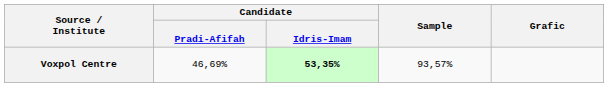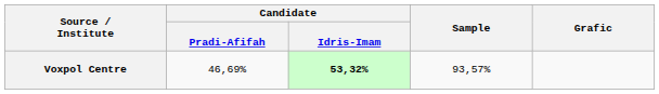 <table class="wikitable sortable" style="font-size: 100%; text-align:center" width=800px>
 <tr>
 <th rowspan="2" align=center width=200px>Source /<br>Institute</th>
 <th colspan="2" align=center width=300px>Candidate</th>
 <th rowspan="2" align=center width=150px>Sample</th>
 <th rowspan="2" align=center width=150px>Grafic</th>
 </tr>
 <tr>
 <th align=center width=150px><br><a href='#'>Pradi-Afifah</a></th>
 <th align=center width=150px><br><a href='#'>Idris-Imam</a></th>
 </tr>
 <tr>
 <th height=40px>Voxpol Centre</th>
 <td>46,69%</td>
-<td style="background:#CFC"><strong>53,35%</strong></td>
+<td style="background:#CFC"><strong>53,32%</strong></td>
 <td>93,57%</td>
 <td></td>
 </tr>
 </table>
